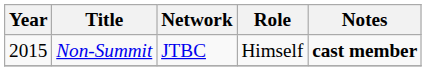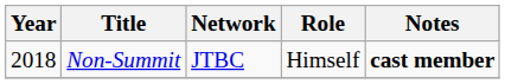 <table class="wikitable sortable">
 <tr>
 <th>Year</th>
 <th>Title</th>
 <th>Network</th>
 <th>Role</th>
 <th>Notes</th>
 </tr>
 <tr>
-<td>2015</td>
+<td>2018</td>
 <td><em><a href='#'>Non-Summit</a></em></td>
 <td><a href='#'>JTBC</a></td>
 <td>Himself</td>
 <td><strong>cast member</strong></td>
 </tr>
 <tr>
 </tr>
 </table>
